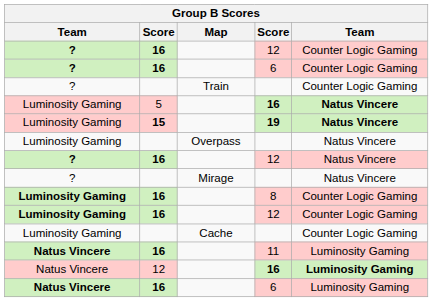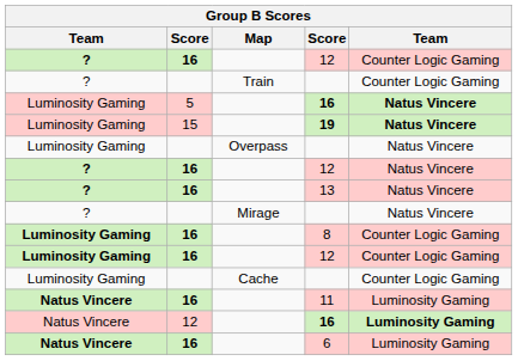 <table class="wikitable" style="text-align: center;">
 <tr>
 <th colspan=5>Group B Scores</th>
 </tr>
 <tr>
 <th width="181px">Team</th>
 <th width="20px">Score</th>
 <th width="100px">Map</th>
 <th width="20px">Score</th>
 <th width="181px">Team</th>
 </tr>
 <tr>
 <td style="background: #D0F0C0;"><strong>?</strong></td>
 <td style="background: #D0F0C0;"><strong>16</strong></td>
 <td></td>
 <td style="background: #FFCCCC;">12</td>
 <td style="background: #FFCCCC;">Counter Logic Gaming</td>
 </tr>
 <tr>
-<td style="background: #D0F0C0;"><strong>?</strong></td>
-<td style="background: #D0F0C0;"><strong>16</strong></td>
-<td></td>
-<td style="background: #FFCCCC;">6</td>
-<td style="background: #FFCCCC;">Counter Logic Gaming</td>
-</tr>
-<tr>
 <td>?</td>
 <td></td>
 <td>Train</td>
 <td></td>
 <td>Counter Logic Gaming</td>
 </tr>
 <tr>
 <td style="background: #FFCCCC;">Luminosity Gaming</td>
 <td style="background: #FFCCCC;">5</td>
 <td></td>
 <td style="background: #D0F0C0;"><strong>16</strong></td>
 <td style="background: #D0F0C0;"><strong>Natus Vincere</strong></td>
 </tr>
 <tr>
 <td style="background: #FFCCCC;">Luminosity Gaming</td>
-<td style="background: #FFCCCC;"><strong>15</strong></td>
+<td style="background: #FFCCCC;">15</td>
 <td></td>
 <td style="background: #D0F0C0;"><strong>19</strong></td>
 <td style="background: #D0F0C0;"><strong>Natus Vincere</strong></td>
 </tr>
 <tr>
 <td>Luminosity Gaming</td>
 <td></td>
 <td>Overpass</td>
 <td></td>
 <td>Natus Vincere</td>
 </tr>
 <tr>
 <td style="background: #D0F0C0;"><strong>?</strong></td>
 <td style="background: #D0F0C0;"><strong>16</strong></td>
 <td></td>
 <td style="background: #FFCCCC;">12</td>
+<td style="background: #FFCCCC;">Natus Vincere</td>
+</tr>
+<tr>
+<td style="background: #D0F0C0;"><strong>?</strong></td>
+<td style="background: #D0F0C0;"><strong>16</strong></td>
+<td></td>
+<td style="background: #FFCCCC;">13</td>
 <td style="background: #FFCCCC;">Natus Vincere</td>
 </tr>
 <tr>
 <td>?</td>
 <td></td>
 <td>Mirage</td>
 <td></td>
 <td>Natus Vincere</td>
 </tr>
 <tr>
 <td style="background: #D0F0C0;"><strong>Luminosity Gaming</strong></td>
 <td style="background: #D0F0C0;"><strong>16</strong></td>
 <td></td>
 <td style="background: #FFCCCC;">8</td>
 <td style="background: #FFCCCC;">Counter Logic Gaming</td>
 </tr>
 <tr>
 <td style="background: #D0F0C0;"><strong>Luminosity Gaming</strong></td>
 <td style="background: #D0F0C0;"><strong>16</strong></td>
 <td></td>
 <td style="background: #FFCCCC;">12</td>
 <td style="background: #FFCCCC;">Counter Logic Gaming</td>
 </tr>
 <tr>
 <td>Luminosity Gaming</td>
 <td></td>
 <td>Cache</td>
 <td></td>
 <td>Counter Logic Gaming</td>
 </tr>
 <tr>
 <td style="background: #D0F0C0;"><strong>Natus Vincere</strong></td>
 <td style="background: #D0F0C0;"><strong>16</strong></td>
 <td></td>
 <td style="background: #FFCCCC;">11</td>
 <td style="background: #FFCCCC;">Luminosity Gaming</td>
 </tr>
 <tr>
 <td style="background: #FFCCCC;">Natus Vincere</td>
 <td style="background: #FFCCCC;">12</td>
 <td></td>
 <td style="background: #D0F0C0;"><strong>16</strong></td>
 <td style="background: #D0F0C0;"><strong>Luminosity Gaming</strong></td>
 </tr>
 <tr>
 <td style="background: #D0F0C0;"><strong>Natus Vincere</strong></td>
 <td style="background: #D0F0C0;"><strong>16</strong></td>
 <td></td>
 <td style="background: #FFCCCC;">6</td>
 <td style="background: #FFCCCC;">Luminosity Gaming</td>
 </tr>
 </table>
